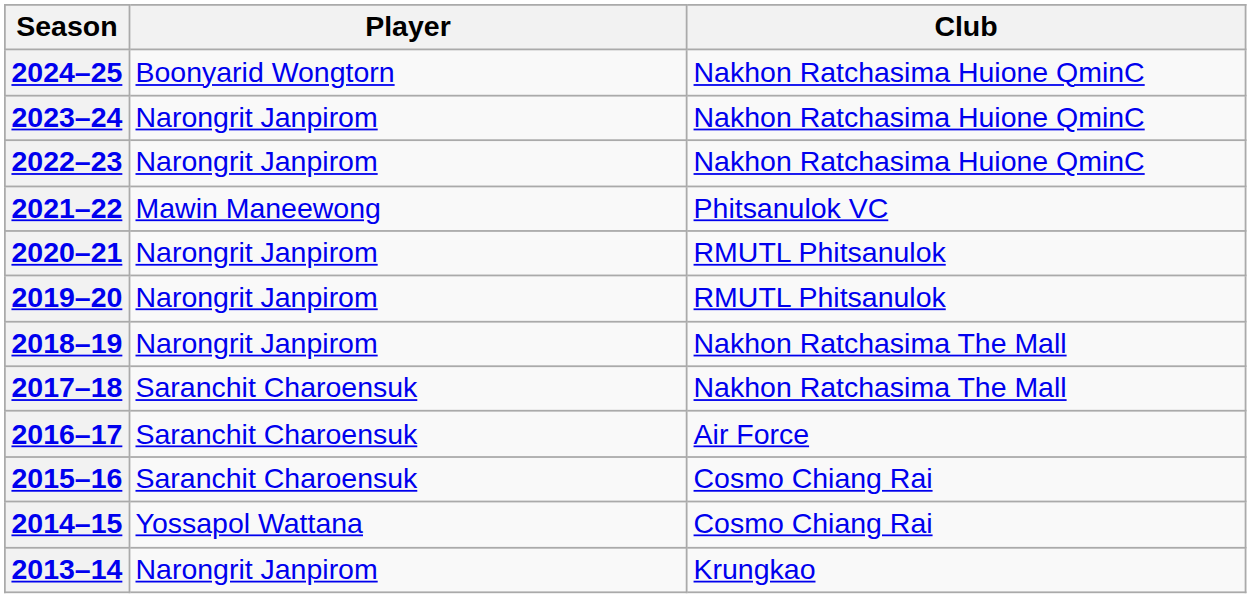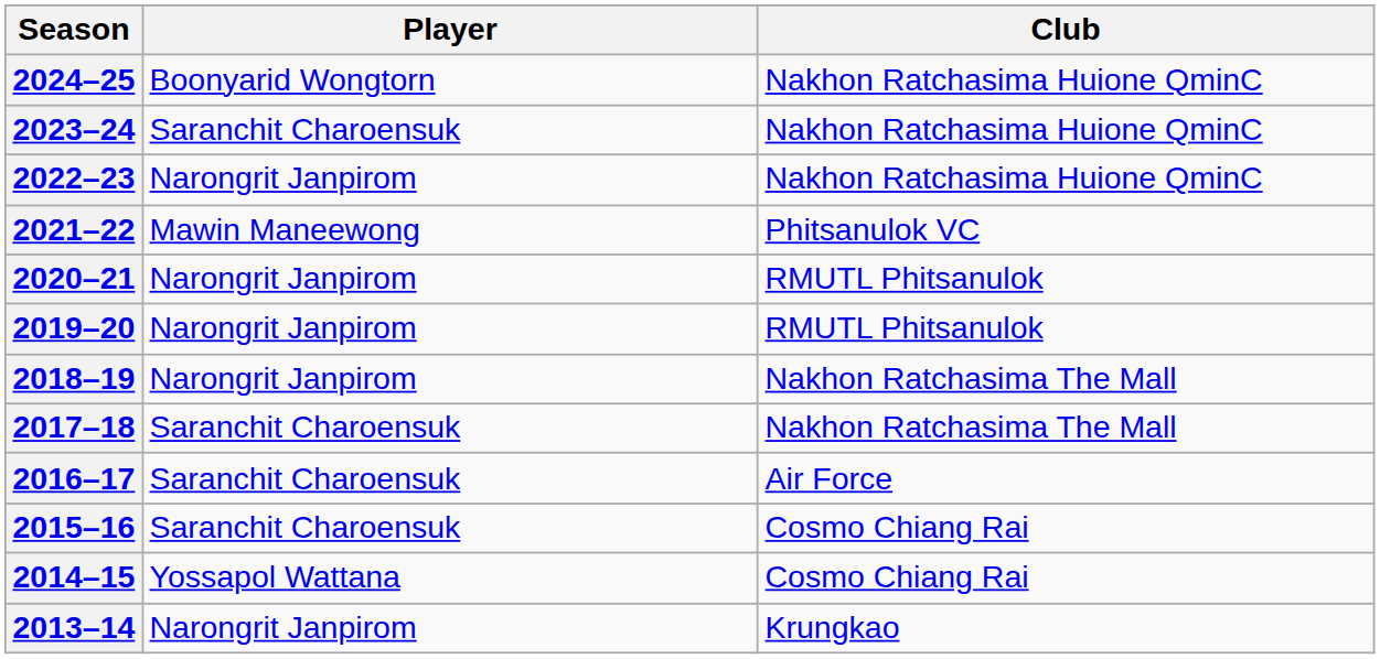 <table class=wikitable>
 <tr>
 <th>Season</th>
 <th width=45%>Player</th>
 <th width=45%>Club</th>
 </tr>
 <tr>
 <th><a href='#'>2024–25</a></th>
 <td> <a href='#'>Boonyarid Wongtorn</a></td>
 <td><a href='#'>Nakhon Ratchasima Huione QminC</a></td>
 </tr>
 <tr>
 <th><a href='#'>2023–24</a></th>
-<td> <a href='#'>Narongrit Janpirom</a></td>
+<td> <a href='#'>Saranchit Charoensuk</a></td>
 <td><a href='#'>Nakhon Ratchasima Huione QminC</a></td>
 </tr>
 <tr>
 <th><a href='#'>2022–23</a></th>
 <td> <a href='#'>Narongrit Janpirom</a></td>
 <td><a href='#'>Nakhon Ratchasima Huione QminC</a></td>
 </tr>
 <tr>
 <th><a href='#'>2021–22</a></th>
 <td> <a href='#'>Mawin Maneewong</a></td>
 <td><a href='#'>Phitsanulok VC</a></td>
 </tr>
 <tr>
 <th><a href='#'>2020–21</a></th>
 <td> <a href='#'>Narongrit Janpirom</a></td>
 <td><a href='#'>RMUTL Phitsanulok</a></td>
 </tr>
 <tr>
 <th><a href='#'>2019–20</a></th>
 <td> <a href='#'>Narongrit Janpirom</a></td>
 <td><a href='#'>RMUTL Phitsanulok</a></td>
 </tr>
 <tr>
 <th><a href='#'>2018–19</a></th>
 <td> <a href='#'>Narongrit Janpirom</a></td>
 <td><a href='#'>Nakhon Ratchasima The Mall</a></td>
 </tr>
 <tr>
 <th><a href='#'>2017–18</a></th>
 <td> <a href='#'>Saranchit Charoensuk</a></td>
 <td><a href='#'>Nakhon Ratchasima The Mall</a></td>
 </tr>
 <tr>
 <th><a href='#'>2016–17</a></th>
 <td> <a href='#'>Saranchit Charoensuk</a></td>
 <td><a href='#'>Air Force</a></td>
 </tr>
 <tr>
 <th><a href='#'>2015–16</a></th>
 <td> <a href='#'>Saranchit Charoensuk</a></td>
 <td><a href='#'>Cosmo Chiang Rai</a></td>
 </tr>
 <tr>
 <th><a href='#'>2014–15</a></th>
 <td> <a href='#'>Yossapol Wattana</a></td>
 <td><a href='#'>Cosmo Chiang Rai</a></td>
 </tr>
 <tr>
 <th><a href='#'>2013–14</a></th>
 <td> <a href='#'>Narongrit Janpirom</a></td>
 <td><a href='#'>Krungkao</a></td>
 </tr>
 </table>
